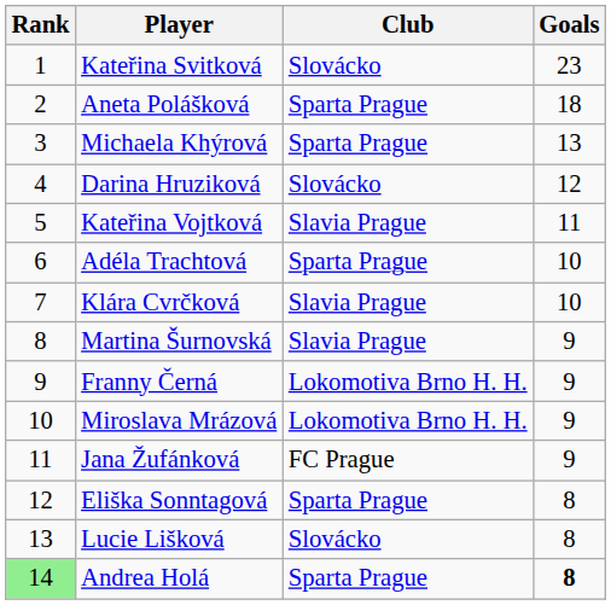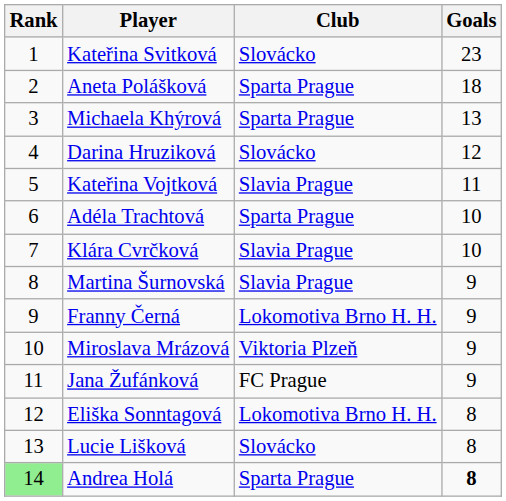 <table class="wikitable" style="text-align:center">
 <tr>
 <th>Rank</th>
 <th>Player</th>
 <th>Club</th>
 <th>Goals</th>
 </tr>
 <tr>
 <td rowspan=1>1</td>
 <td align="left"> <a href='#'>Kateřina Svitková</a></td>
 <td align="left"><a href='#'>Slovácko</a></td>
 <td rowspan=1>23</td>
 </tr>
 <tr>
 <td rowspan=1>2</td>
 <td align="left"> <a href='#'>Aneta Polášková</a></td>
 <td align="left"><a href='#'>Sparta Prague</a></td>
 <td rowspan=1>18</td>
 </tr>
 <tr>
 <td rowspan=1>3</td>
 <td align="left"> <a href='#'>Michaela Khýrová</a></td>
 <td align="left"><a href='#'>Sparta Prague</a></td>
 <td rowspan=1>13</td>
 </tr>
 <tr>
 <td rowspan=1>4</td>
 <td align="left"> <a href='#'>Darina Hruziková</a></td>
 <td align="left"><a href='#'>Slovácko</a></td>
 <td rowspan=1>12</td>
 </tr>
 <tr>
 <td rowspan=1>5</td>
 <td align="left"> <a href='#'>Kateřina Vojtková</a></td>
 <td align="left"><a href='#'>Slavia Prague</a></td>
 <td rowspan=1>11</td>
 </tr>
 <tr>
 <td rowspan=1>6</td>
 <td align="left"> <a href='#'>Adéla Trachtová</a></td>
 <td align="left"><a href='#'>Sparta Prague</a></td>
 <td rowspan=1>10</td>
 </tr>
 <tr>
 <td rowspan=1>7</td>
 <td align="left"> <a href='#'>Klára Cvrčková</a></td>
 <td align="left"><a href='#'>Slavia Prague</a></td>
 <td rowspan=1>10</td>
 </tr>
 <tr>
 <td rowspan=1>8</td>
 <td align="left"> <a href='#'>Martina Šurnovská</a></td>
 <td align="left"><a href='#'>Slavia Prague</a></td>
 <td rowspan=1>9</td>
 </tr>
 <tr>
 <td rowspan=1>9</td>
 <td align="left"> <a href='#'>Franny Černá</a></td>
 <td align="left"><a href='#'>Lokomotiva Brno H. H.</a></td>
 <td rowspan=1>9</td>
 </tr>
 <tr>
 <td rowspan=1>10</td>
 <td align="left"> <a href='#'>Miroslava Mrázová</a></td>
-<td align="left"><a href='#'>Lokomotiva Brno H. H.</a></td>
+<td align="left"><a href='#'>Viktoria Plzeň</a></td>
 <td rowspan=1>9</td>
 </tr>
 <tr>
 <td rowspan=1>11</td>
 <td align="left"> <a href='#'>Jana Žufánková</a></td>
 <td align="left">FC Prague</td>
 <td rowspan=1>9</td>
 </tr>
 <tr>
 <td rowspan=1>12</td>
 <td align="left"> <a href='#'>Eliška Sonntagová</a></td>
-<td align="left"><a href='#'>Sparta Prague</a></td>
+<td align="left"><a href='#'>Lokomotiva Brno H. H.</a></td>
 <td rowspan=1>8</td>
 </tr>
 <tr>
 <td rowspan=1>13</td>
 <td align="left"> <a href='#'>Lucie Lišková</a></td>
 <td align="left"><a href='#'>Slovácko</a></td>
 <td rowspan=1>8</td>
 </tr>
 <tr>
 <td rowspan=1 style="background: lightgreen;">14</td>
 <td align="left"> <a href='#'>Andrea Holá</a></td>
 <td align="left"><a href='#'>Sparta Prague</a></td>
 <td rowspan=1><strong>8</strong></td>
 </tr>
 </table>
